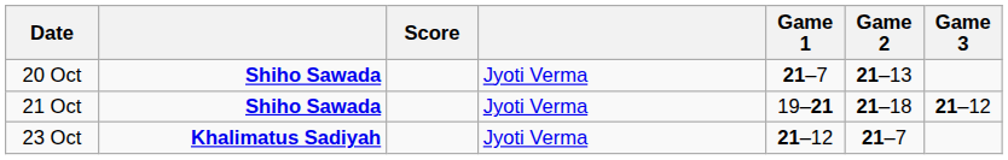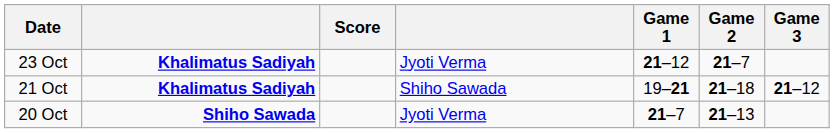 <table class="wikitable" style="text-align:center; font-size:90% ">
 <tr>
 <th width="60">Date</th>
 <th align="right" width="200"></th>
 <th width="60">Score</th>
 <th align="left" width="200"></th>
 <th width="50">Game 1</th>
 <th width="50">Game 2</th>
 <th width="50">Game 3</th>
 </tr>
 <tr>
+<td>23 Oct</td>
+<td align="right"><strong><a href='#'>Khalimatus Sadiyah</a> </strong></td>
+<td align="center"></td>
+<td align="left"> <a href='#'>Jyoti Verma</a></td>
+<td><strong>21</strong>–12</td>
+<td><strong>21</strong>–7</td>
+<td></td>
+</tr>
+<tr>
+<td>21 Oct</td>
+<td align="right"><strong><a href='#'>Khalimatus Sadiyah</a> </strong></td>
+<td align="center"></td>
+<td align="left"> <a href='#'>Shiho Sawada</a></td>
+<td>19–<strong>21</strong></td>
+<td><strong>21</strong>–18</td>
+<td><strong>21</strong>–12</td>
+</tr>
+<tr>
 <td>20 Oct</td>
 <td align="right"><strong><a href='#'>Shiho Sawada</a> </strong></td>
 <td align="center"></td>
 <td align="left"> <a href='#'>Jyoti Verma</a></td>
 <td><strong>21</strong>–7</td>
 <td><strong>21</strong>–13</td>
 <td></td>
 </tr>
-<tr>
-<td>21 Oct</td>
-<td align="right"><strong><a href='#'>Shiho Sawada</a> </strong></td>
-<td align="center"></td>
-<td align="left"> <a href='#'>Jyoti Verma</a></td>
-<td>19–<strong>21</strong></td>
-<td><strong>21</strong>–18</td>
-<td><strong>21</strong>–12</td>
-</tr>
-<tr>
-<td>23 Oct</td>
-<td align="right"><strong><a href='#'>Khalimatus Sadiyah</a> </strong></td>
-<td align="center"></td>
-<td align="left"> <a href='#'>Jyoti Verma</a></td>
-<td><strong>21</strong>–12</td>
-<td><strong>21</strong>–7</td>
-<td></td>
-</tr>
 </table>
